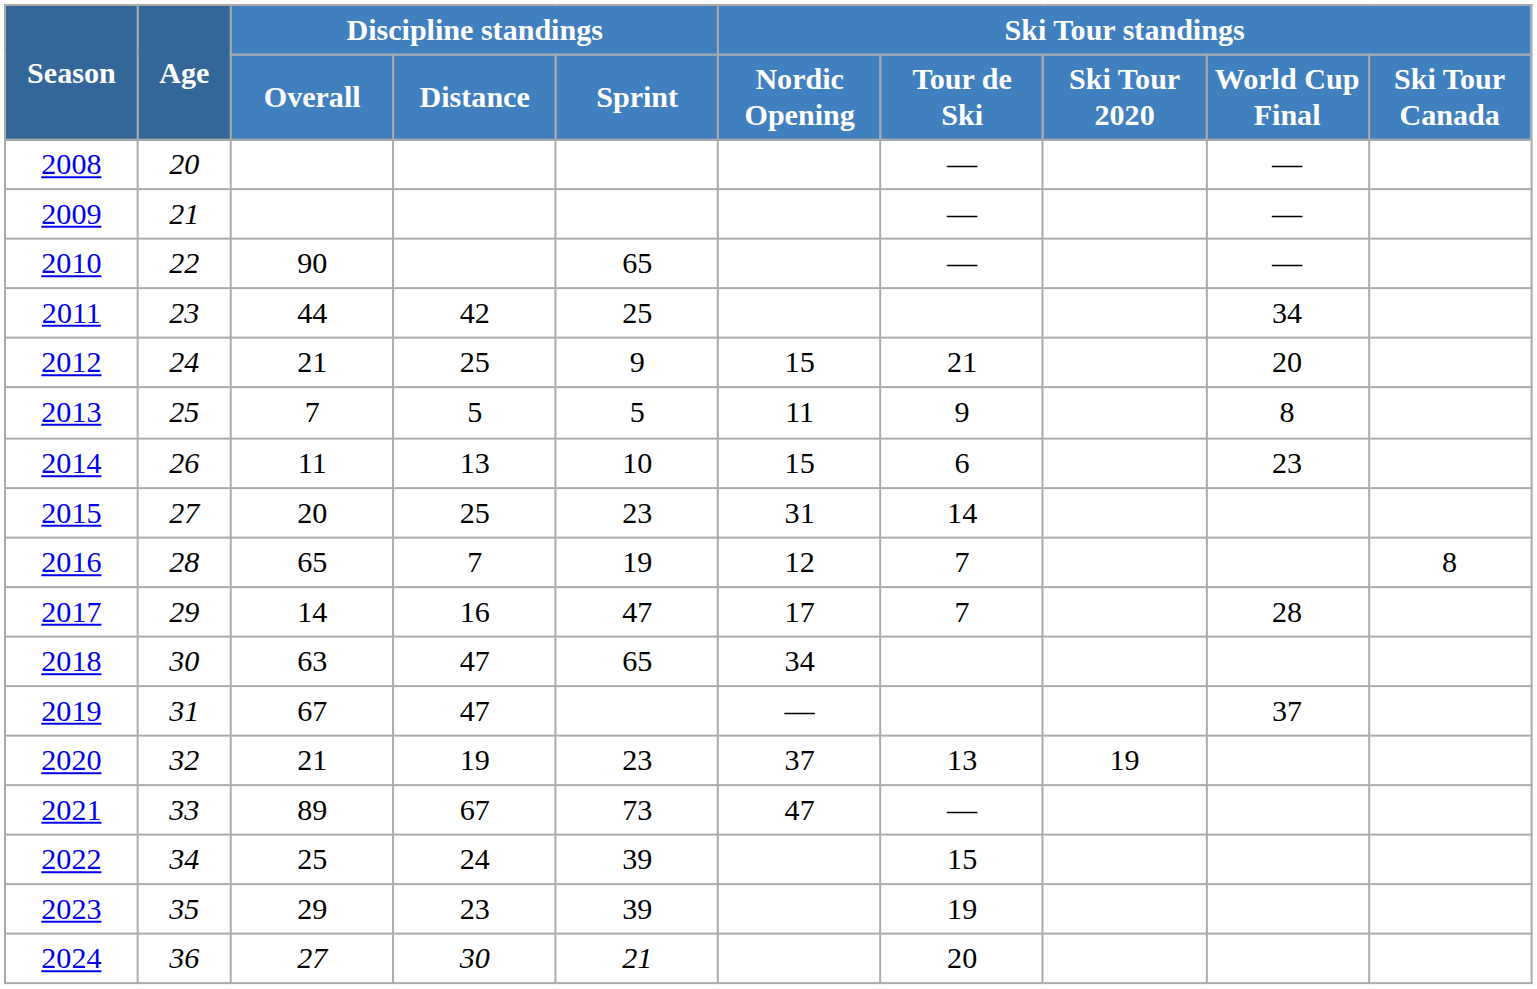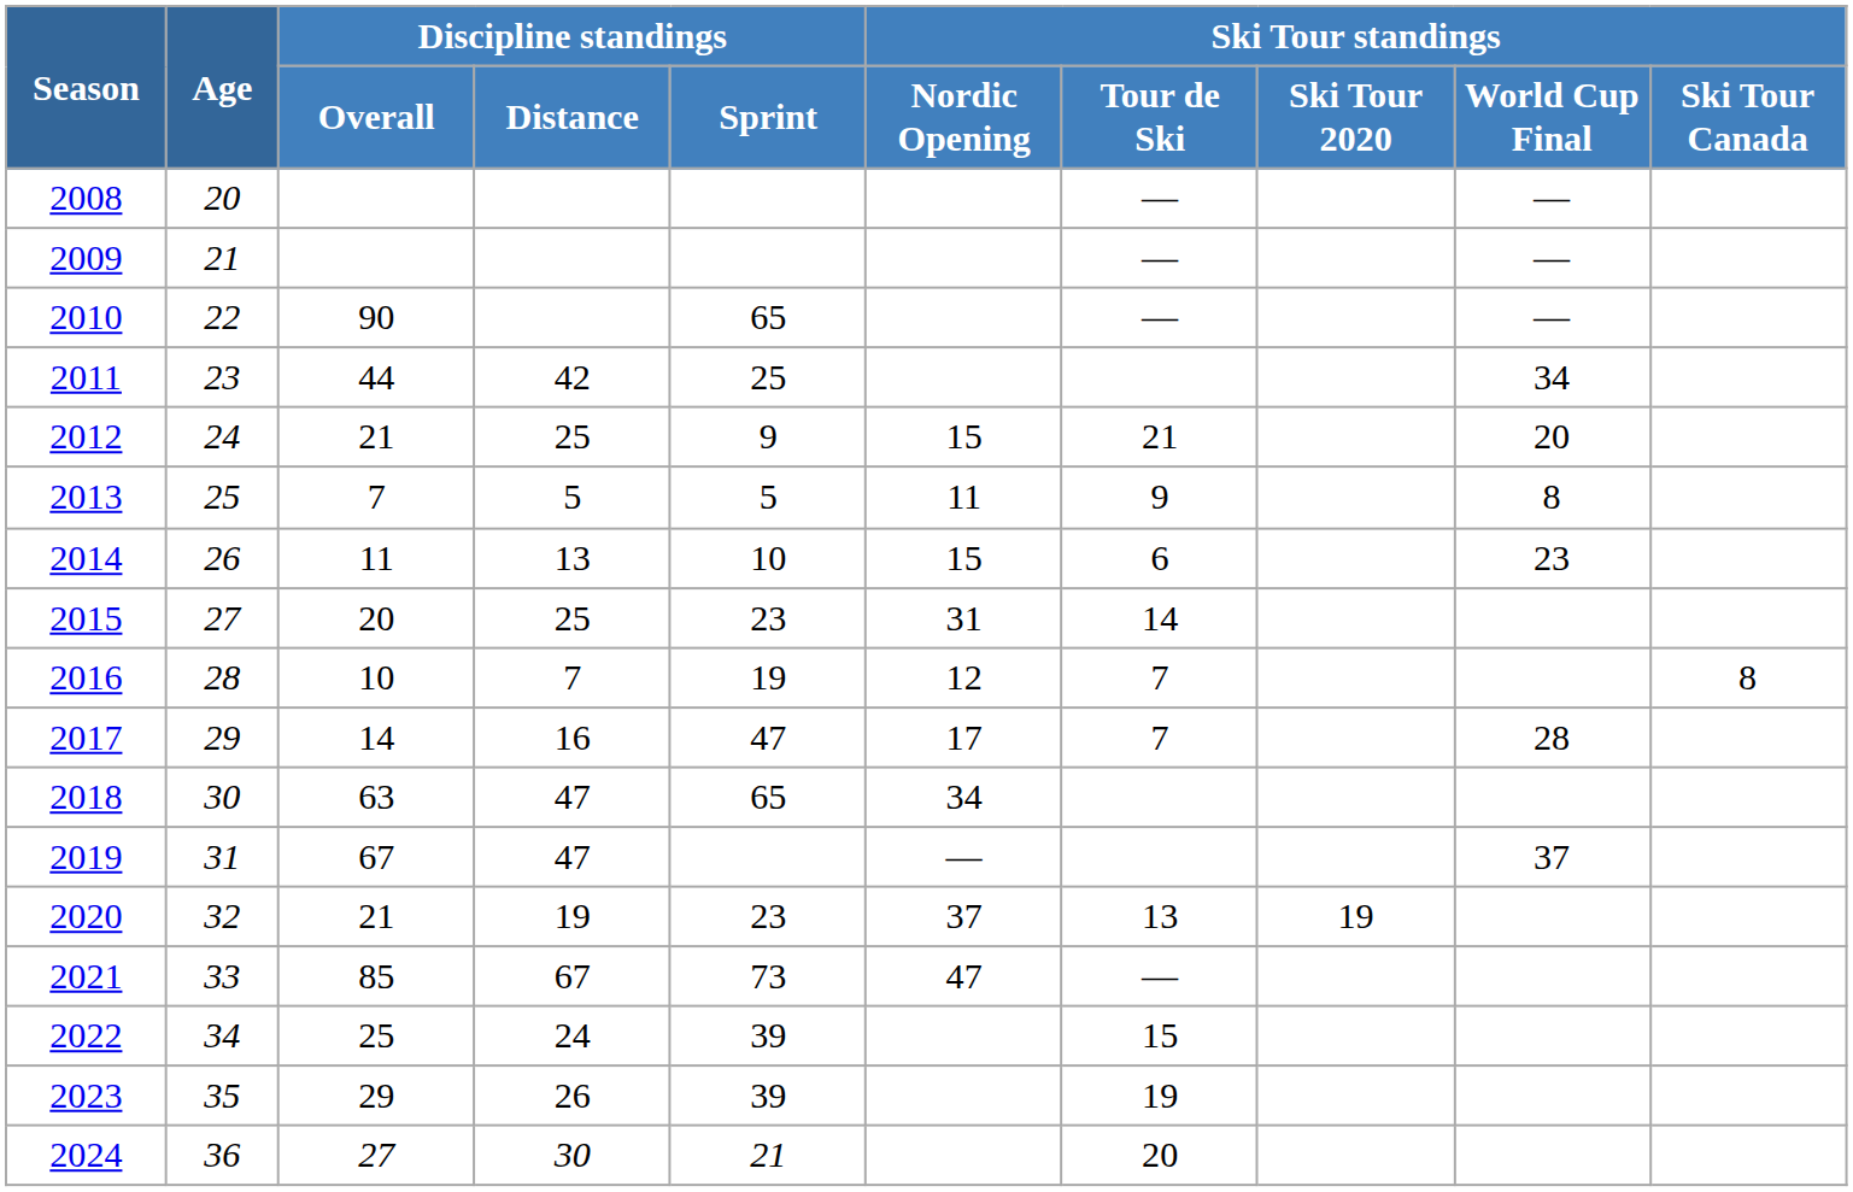 <table class="wikitable" style="font-size:95%; text-align:center; border:grey solid 1px; border-collapse:collapse; background:#ffffff;">
 <tr>
 <th style="background-color:#369; color:white; width:60px;" rowspan="2"> Season </th>
 <th style="background-color:#369; color:white; width:40px;" rowspan="2"> Age </th>
 <th style="background-color:#4180be; color:white;" colspan="3">Discipline standings</th>
 <th style="background-color:#4180be; color:white;" colspan="5">Ski Tour standings</th>
 </tr>
 <tr>
 <th style="background-color:#4180be; color:white; width:75px;">Overall</th>
 <th style="background-color:#4180be; color:white; width:75px;">Distance</th>
 <th style="background-color:#4180be; color:white; width:75px;">Sprint</th>
 <th style="background-color:#4180be; color:white; width:75px;">Nordic<br>Opening</th>
 <th style="background-color:#4180be; color:white; width:75px;">Tour de<br>Ski</th>
 <th style="background-color:#4180be; color:white; width:75px;">Ski Tour<br>2020</th>
 <th style="background-color:#4180be; color:white; width:75px;">World Cup<br>Final</th>
 <th style="background-color:#4180be; color:white; width:75px;">Ski Tour<br>Canada</th>
 </tr>
 <tr>
 <td><a href='#'>2008</a></td>
 <td><em>20</em></td>
 <td></td>
 <td></td>
 <td></td>
 <td></td>
 <td>—</td>
 <td></td>
 <td>—</td>
 <td></td>
 </tr>
 <tr>
 <td><a href='#'>2009</a></td>
 <td><em>21</em></td>
 <td></td>
 <td></td>
 <td></td>
 <td></td>
 <td>—</td>
 <td></td>
 <td>—</td>
 <td></td>
 </tr>
 <tr>
 <td><a href='#'>2010</a></td>
 <td><em>22</em></td>
 <td>90</td>
 <td></td>
 <td>65</td>
 <td></td>
 <td>—</td>
 <td></td>
 <td>—</td>
 <td></td>
 </tr>
 <tr>
 <td><a href='#'>2011</a></td>
 <td><em>23</em></td>
 <td>44</td>
 <td>42</td>
 <td>25</td>
 <td></td>
 <td></td>
 <td></td>
 <td>34</td>
 <td></td>
 </tr>
 <tr>
 <td><a href='#'>2012</a></td>
 <td><em>24</em></td>
 <td>21</td>
 <td>25</td>
 <td>9</td>
 <td>15</td>
 <td>21</td>
 <td></td>
 <td>20</td>
 <td></td>
 </tr>
 <tr>
 <td><a href='#'>2013</a></td>
 <td><em>25</em></td>
 <td>7</td>
 <td>5</td>
 <td>5</td>
 <td>11</td>
 <td>9</td>
 <td></td>
 <td>8</td>
 <td></td>
 </tr>
 <tr>
 <td><a href='#'>2014</a></td>
 <td><em>26</em></td>
 <td>11</td>
 <td>13</td>
 <td>10</td>
 <td>15</td>
 <td>6</td>
 <td></td>
 <td>23</td>
 <td></td>
 </tr>
 <tr>
 <td><a href='#'>2015</a></td>
 <td><em>27</em></td>
 <td>20</td>
 <td>25</td>
 <td>23</td>
 <td>31</td>
 <td>14</td>
 <td></td>
 <td></td>
 <td></td>
 </tr>
 <tr>
 <td><a href='#'>2016</a></td>
 <td><em>28</em></td>
-<td>65</td>
+<td>10</td>
 <td>7</td>
 <td>19</td>
 <td>12</td>
 <td>7</td>
 <td></td>
 <td></td>
 <td>8</td>
 </tr>
 <tr>
 <td><a href='#'>2017</a></td>
 <td><em>29</em></td>
 <td>14</td>
 <td>16</td>
 <td>47</td>
 <td>17</td>
 <td>7</td>
 <td></td>
 <td>28</td>
 <td></td>
 </tr>
 <tr>
 <td><a href='#'>2018</a></td>
 <td><em>30</em></td>
 <td>63</td>
 <td>47</td>
 <td>65</td>
 <td>34</td>
 <td></td>
 <td></td>
 <td></td>
 <td></td>
 </tr>
 <tr>
 <td><a href='#'>2019</a></td>
 <td><em>31</em></td>
 <td>67</td>
 <td>47</td>
 <td></td>
 <td>—</td>
 <td></td>
 <td></td>
 <td>37</td>
 <td></td>
 </tr>
 <tr>
 <td><a href='#'>2020</a></td>
 <td><em>32</em></td>
 <td>21</td>
 <td>19</td>
 <td>23</td>
 <td>37</td>
 <td>13</td>
 <td>19</td>
 <td></td>
 <td></td>
 </tr>
 <tr>
 <td><a href='#'>2021</a></td>
 <td><em>33</em></td>
-<td>89</td>
+<td>85</td>
 <td>67</td>
 <td>73</td>
 <td>47</td>
 <td>—</td>
 <td></td>
 <td></td>
 <td></td>
 </tr>
 <tr>
 <td><a href='#'>2022</a></td>
 <td><em>34</em></td>
 <td>25</td>
 <td>24</td>
 <td>39</td>
 <td></td>
 <td>15</td>
 <td></td>
 <td></td>
 <td></td>
 </tr>
 <tr>
 <td><a href='#'>2023</a></td>
 <td><em>35</em></td>
 <td>29</td>
-<td>23</td>
+<td>26</td>
 <td>39</td>
 <td></td>
 <td>19</td>
 <td></td>
 <td></td>
 <td></td>
 </tr>
 <tr>
 <td><a href='#'>2024</a></td>
 <td><em>36</em></td>
 <td><em>27</em></td>
 <td><em>30</em></td>
 <td><em>21</em></td>
 <td></td>
 <td>20</td>
 <td></td>
 <td></td>
 <td></td>
 </tr>
 </table>
